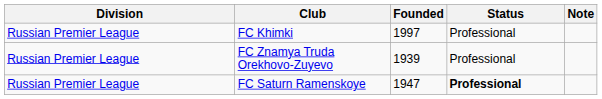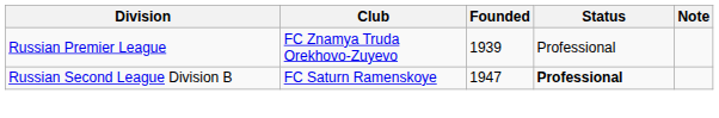 <table class="wikitable">
 <tr style="background:#efefef;">
 <th scope="col" width="300">Division</th>
 <th scope="col" width="200">Club</th>
 <th scope="col" width="50">Founded</th>
 <th scope="col" width="150">Status</th>
 <th>Note</th>
 </tr>
 <tr>
 <td><a href='#'>Russian Premier League</a></td>
-<td><a href='#'>FC Khimki</a></td>
-<td>1997</td>
-<td>Professional</td>
-<td></td>
-</tr>
-<tr>
-<td><a href='#'>Russian Premier League</a></td>
 <td><a href='#'>FC Znamya Truda Orekhovo-Zuyevo</a></td>
 <td>1939</td>
 <td>Professional</td>
 <td></td>
 </tr>
 <tr>
-<td><a href='#'>Russian Premier League</a></td>
+<td><a href='#'>Russian Second League</a> Division B</td>
 <td><a href='#'>FC Saturn Ramenskoye</a></td>
 <td>1947</td>
 <td><strong>Professional</strong></td>
 <td></td>
 </tr>
 </table>
